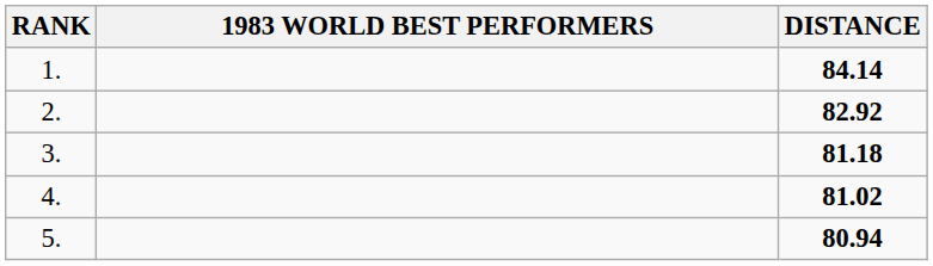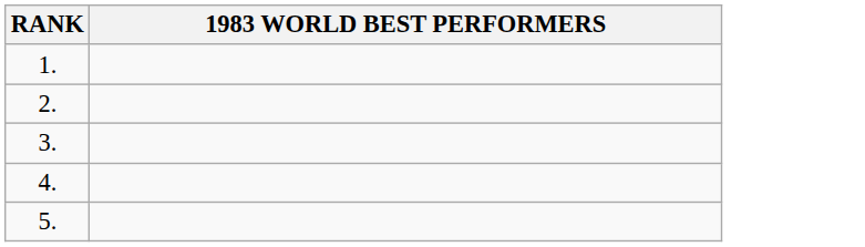 <table class=wikitable>
 <tr>
 <th>RANK</th>
 <th align="center" style="width: 25em">1983 WORLD BEST PERFORMERS</th>
-<th align="center" style="width: 5em">DISTANCE</th>
 </tr>
 <tr>
 <td align="center">1.</td>
 <td></td>
-<td align="center"><strong>84.14</strong></td>
 </tr>
 <tr>
 <td align="center">2.</td>
 <td></td>
-<td align="center"><strong>82.92</strong></td>
 </tr>
 <tr>
 <td align="center">3.</td>
 <td></td>
-<td align="center"><strong>81.18</strong></td>
 </tr>
 <tr>
 <td align="center">4.</td>
 <td></td>
-<td align="center"><strong>81.02</strong></td>
 </tr>
 <tr>
 <td align="center">5.</td>
 <td></td>
-<td align="center"><strong>80.94</strong></td>
 </tr>
 </table>
